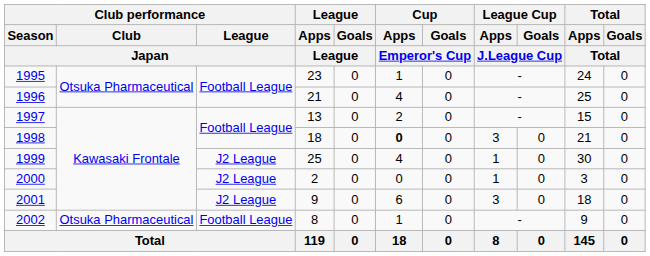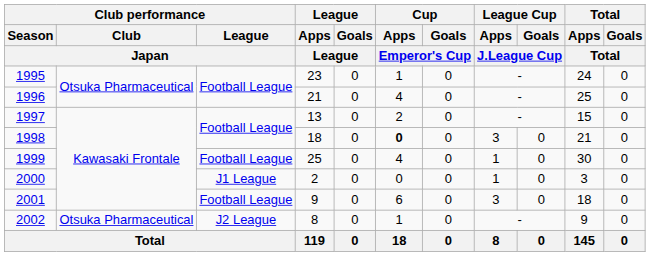 <table class="wikitable" style="text-align:center;">
 <tr>
 <th colspan=3>Club performance</th>
 <th colspan=2>League</th>
 <th colspan=2>Cup</th>
 <th colspan=2>League Cup</th>
 <th colspan=2>Total</th>
 </tr>
 <tr>
 <th>Season</th>
 <th>Club</th>
 <th>League</th>
 <th>Apps</th>
 <th>Goals</th>
 <th>Apps</th>
 <th>Goals</th>
 <th>Apps</th>
 <th>Goals</th>
 <th>Apps</th>
 <th>Goals</th>
 </tr>
 <tr>
 <th colspan=3>Japan</th>
 <th colspan=2>League</th>
 <th colspan=2><a href='#'>Emperor's Cup</a></th>
 <th colspan=2><a href='#'>J.League Cup</a></th>
 <th colspan=2>Total</th>
 </tr>
 <tr>
 <td><a href='#'>1995</a></td>
 <td rowspan="2"><a href='#'>Otsuka Pharmaceutical</a></td>
 <td rowspan="2"><a href='#'>Football League</a></td>
 <td>23</td>
 <td>0</td>
 <td>1</td>
 <td>0</td>
 <td colspan="2">-</td>
 <td>24</td>
 <td>0</td>
 </tr>
 <tr>
 <td><a href='#'>1996</a></td>
 <td>21</td>
 <td>0</td>
 <td>4</td>
 <td>0</td>
 <td colspan="2">-</td>
 <td>25</td>
 <td>0</td>
 </tr>
 <tr>
 <td><a href='#'>1997</a></td>
 <td rowspan="5"><a href='#'>Kawasaki Frontale</a></td>
 <td rowspan="2"><a href='#'>Football League</a></td>
 <td>13</td>
 <td>0</td>
 <td>2</td>
 <td>0</td>
 <td colspan="2">-</td>
 <td>15</td>
 <td>0</td>
 </tr>
 <tr>
 <td><a href='#'>1998</a></td>
 <td>18</td>
 <td>0</td>
 <td><strong>0</strong></td>
 <td>0</td>
 <td>3</td>
 <td>0</td>
 <td>21</td>
 <td>0</td>
 </tr>
 <tr>
 <td><a href='#'>1999</a></td>
-<td><a href='#'>J2 League</a></td>
+<td><a href='#'>Football League</a></td>
 <td>25</td>
 <td>0</td>
 <td>4</td>
 <td>0</td>
 <td>1</td>
 <td>0</td>
 <td>30</td>
 <td>0</td>
 </tr>
 <tr>
 <td><a href='#'>2000</a></td>
-<td><a href='#'>J2 League</a></td>
+<td><a href='#'>J1 League</a></td>
 <td>2</td>
 <td>0</td>
 <td>0</td>
 <td>0</td>
 <td>1</td>
 <td>0</td>
 <td>3</td>
 <td>0</td>
 </tr>
 <tr>
 <td><a href='#'>2001</a></td>
-<td><a href='#'>J2 League</a></td>
+<td><a href='#'>Football League</a></td>
 <td>9</td>
 <td>0</td>
 <td>6</td>
 <td>0</td>
 <td>3</td>
 <td>0</td>
 <td>18</td>
 <td>0</td>
 </tr>
 <tr>
 <td><a href='#'>2002</a></td>
 <td><a href='#'>Otsuka Pharmaceutical</a></td>
-<td><a href='#'>Football League</a></td>
+<td><a href='#'>J2 League</a></td>
 <td>8</td>
 <td>0</td>
 <td>1</td>
 <td>0</td>
 <td colspan="2">-</td>
 <td>9</td>
 <td>0</td>
 </tr>
 <tr>
 <th colspan=3>Total</th>
 <th>119</th>
 <th>0</th>
 <th>18</th>
 <th>0</th>
 <th>8</th>
 <th>0</th>
 <th>145</th>
 <th>0</th>
 </tr>
 </table>
